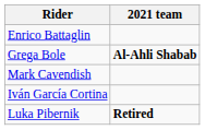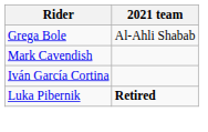 <table class="wikitable">
 <tr>
 <th>Rider</th>
 <th>2021 team</th>
 </tr>
 <tr>
-<td><a href='#'>Enrico Battaglin</a></td>
-<td></td>
-</tr>
-<tr>
 <td><a href='#'>Grega Bole</a></td>
-<td><strong>Al-Ahli Shabab</strong></td>
+<td>Al-Ahli Shabab</td>
 </tr>
 <tr>
 <td><a href='#'>Mark Cavendish</a></td>
 <td></td>
 </tr>
 <tr>
 <td><a href='#'>Iván García Cortina</a></td>
 <td></td>
 </tr>
 <tr>
 <td><a href='#'>Luka Pibernik</a></td>
 <td><strong>Retired</strong></td>
 </tr>
 </table>
